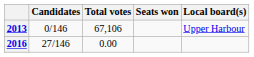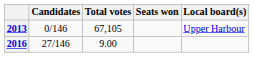 <table class="wikitable">
 <tr>
 <th></th>
 <th>Candidates</th>
 <th>Total votes</th>
 <th>Seats won</th>
 <th>Local board(s)</th>
 </tr>
 <tr>
 <th><a href='#'>2013</a></th>
 <td style="text-align:center;">0/146</td>
-<td style="text-align:center;">67,106</td>
+<td style="text-align:center;">67,105</td>
 <td style="text-align:center;"></td>
 <td><a href='#'>Upper Harbour</a></td>
 </tr>
 <tr>
 <th><a href='#'>2016</a></th>
 <td style="text-align:center;">27/146</td>
-<td style="text-align:center;">0.00</td>
+<td style="text-align:center;">9.00</td>
 <td style="text-align:center;"></td>
 <td></td>
 </tr>
 </table>
